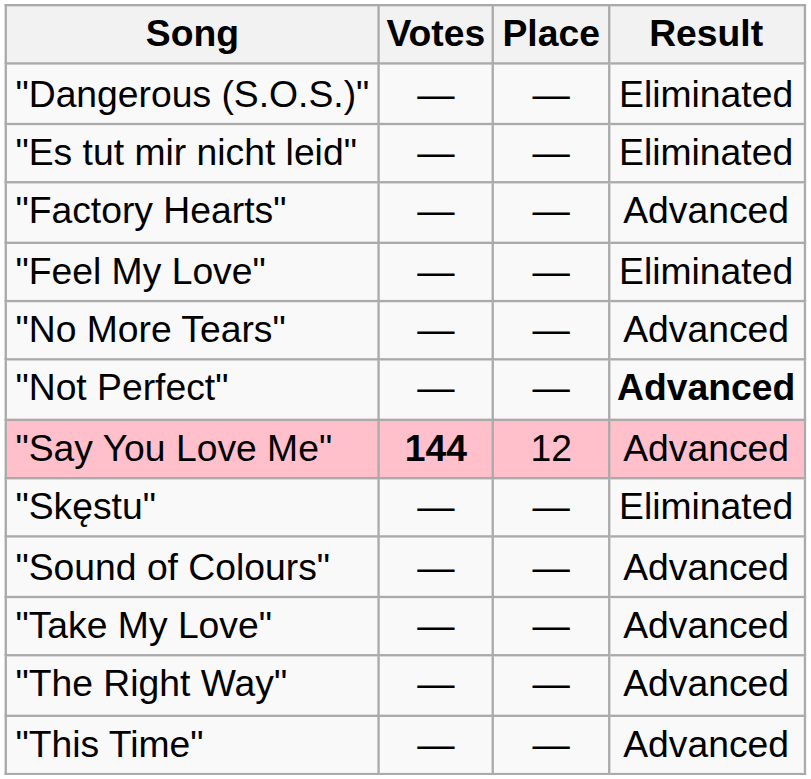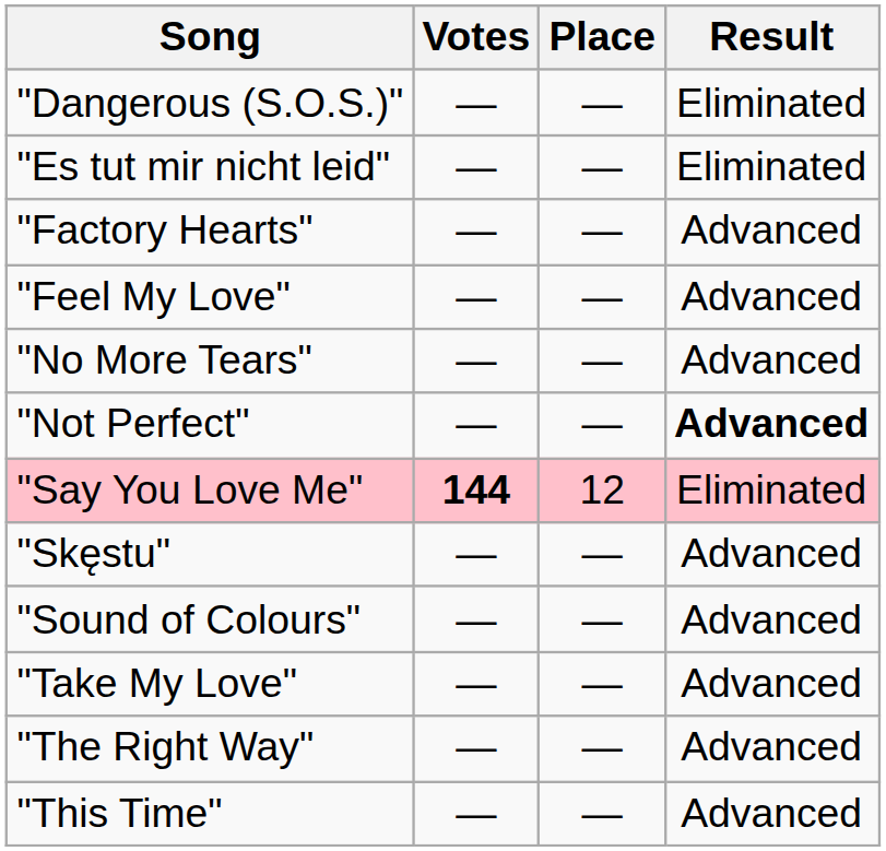 <table class="sortable wikitable" style="margin: 1em auto 1em auto; text-align:center;">
 <tr>
 <th>Song</th>
 <th>Votes</th>
 <th>Place</th>
 <th>Result</th>
 </tr>
 <tr>
 <td align="left">"Dangerous (S.O.S.)"</td>
 <td>—</td>
 <td>—</td>
 <td>Eliminated</td>
 </tr>
 <tr>
 <td align="left">"Es tut mir nicht leid"</td>
 <td>—</td>
 <td>—</td>
 <td>Eliminated</td>
 </tr>
 <tr>
 <td align="left">"Factory Hearts"</td>
 <td>—</td>
 <td>—</td>
 <td>Advanced</td>
 </tr>
 <tr>
 <td align="left">"Feel My Love"</td>
 <td>—</td>
 <td>—</td>
-<td>Eliminated</td>
+<td>Advanced</td>
 </tr>
 <tr>
 <td align="left">"No More Tears"</td>
 <td>—</td>
 <td>—</td>
 <td>Advanced</td>
 </tr>
 <tr>
 <td align="left">"Not Perfect"</td>
 <td>—</td>
 <td>—</td>
 <td><strong>Advanced</strong></td>
 </tr>
 <tr style="background:pink;">
 <td align="left">"Say You Love Me"</td>
 <td><strong>144</strong></td>
 <td>12</td>
-<td>Advanced</td>
+<td>Eliminated</td>
 </tr>
 <tr>
 <td align="left">"Skęstu"</td>
 <td>—</td>
 <td>—</td>
-<td>Eliminated</td>
+<td>Advanced</td>
 </tr>
 <tr>
 <td align="left">"Sound of Colours"</td>
 <td>—</td>
 <td>—</td>
 <td>Advanced</td>
 </tr>
 <tr>
 <td align="left">"Take My Love"</td>
 <td>—</td>
 <td>—</td>
 <td>Advanced</td>
 </tr>
 <tr>
 <td align="left">"The Right Way"</td>
 <td>—</td>
 <td>—</td>
 <td>Advanced</td>
 </tr>
 <tr>
 <td align="left">"This Time"</td>
 <td>—</td>
 <td>—</td>
 <td>Advanced</td>
 </tr>
 </table>
